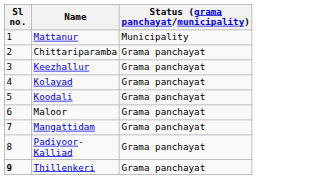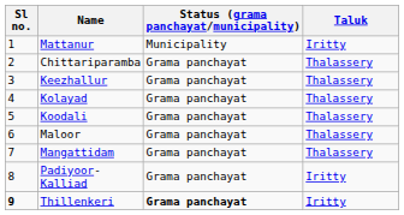 <table class="wikitable sortable" style="font-size: 95%;">
 <tr>
 <th width="30px">Sl no.</th>
 <th width="100px">Name</th>
 <th width="130px">Status (<a href='#'>grama panchayat</a>/<a href='#'>municipality</a>)</th>
+<th width="100px"><a href='#'>Taluk</a></th>
 </tr>
 <tr>
 <td>1</td>
 <td><a href='#'>Mattanur</a></td>
 <td>Municipality</td>
+<td><a href='#'>Iritty</a></td>
 </tr>
 <tr>
 <td>2</td>
 <td>Chittariparamba</td>
 <td>Grama panchayat</td>
+<td><a href='#'>Thalassery</a></td>
 </tr>
 <tr>
 <td>3</td>
 <td><a href='#'>Keezhallur</a></td>
 <td>Grama panchayat</td>
+<td><a href='#'>Thalassery</a></td>
 </tr>
 <tr>
 <td>4</td>
 <td><a href='#'>Kolayad</a></td>
 <td>Grama panchayat</td>
+<td><a href='#'>Thalassery</a></td>
 </tr>
 <tr>
 <td>5</td>
 <td><a href='#'>Koodali</a></td>
 <td>Grama panchayat</td>
+<td><a href='#'>Thalassery</a></td>
 </tr>
 <tr>
 <td>6</td>
 <td>Maloor</td>
 <td>Grama panchayat</td>
+<td><a href='#'>Thalassery</a></td>
 </tr>
 <tr>
 <td>7</td>
 <td><a href='#'>Mangattidam</a></td>
 <td>Grama panchayat</td>
+<td><a href='#'>Thalassery</a></td>
 </tr>
 <tr>
 <td>8</td>
 <td><a href='#'>Padiyoor</a>-<a href='#'>Kalliad</a></td>
 <td>Grama panchayat</td>
+<td><a href='#'>Iritty</a></td>
 </tr>
 <tr>
 <td><strong>9</strong></td>
 <td><a href='#'>Thillenkeri</a></td>
-<td>Grama panchayat</td>
+<td><strong>Grama panchayat</strong></td>
+<td><a href='#'>Iritty</a></td>
 </tr>
 </table>
